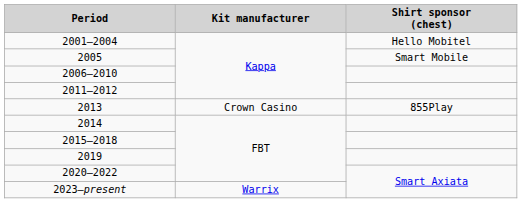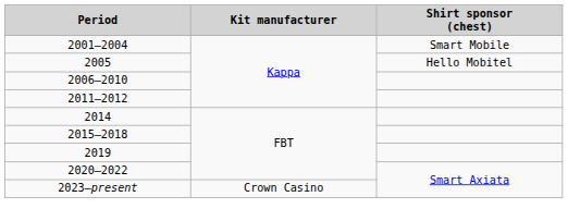 <table class="wikitable">
 <tr>
 <th style="background-color:#D3D3D3" width="20%">Period</th>
 <th style="background-color:#D3D3D3" width="20%">Kit manufacturer</th>
 <th style="background-color:#D3D3D3" width="20%">Shirt sponsor <br> (chest)</th>
 </tr>
 <tr>
 <td align="center">2001–2004</td>
 <td rowspan="4" align="center"> <a href='#'>Kappa</a></td>
-<td align="center"> Hello Mobitel</td>
+<td align="center"> Smart Mobile</td>
 </tr>
 <tr>
 <td align="center">2005</td>
-<td align="center"> Smart Mobile</td>
+<td align="center"> Hello Mobitel</td>
 </tr>
 <tr>
 <td align="center">2006–2010</td>
 <td align="center"> </td>
 </tr>
 <tr>
 <td align="center">2011–2012</td>
 <td align="center"> </td>
-</tr>
-<tr>
-<td align="center">2013</td>
-<td align="center"> Crown Casino</td>
-<td align="center"> 855Play</td>
 </tr>
 <tr>
 <td align="center">2014</td>
 <td rowspan="4" align="center"> FBT</td>
 <td align="center"> </td>
 </tr>
 <tr>
 <td align="center">2015–2018</td>
 <td align="center"> </td>
 </tr>
 <tr>
 <td align="center">2019</td>
 <td align="center">  <br> </td>
 </tr>
 <tr>
 <td align="center">2020–2022</td>
 <td rowspan="2" align="center"> <a href='#'>Smart Axiata</a></td>
 </tr>
 <tr>
 <td align="center">2023–<em>present</em></td>
-<td align="center"> <a href='#'>Warrix</a></td>
+<td align="center"> Crown Casino</td>
 </tr>
 </table>
